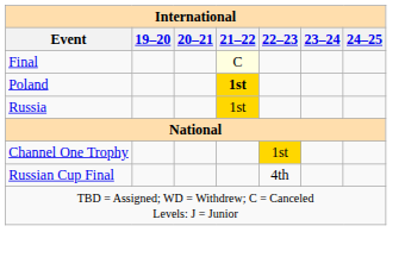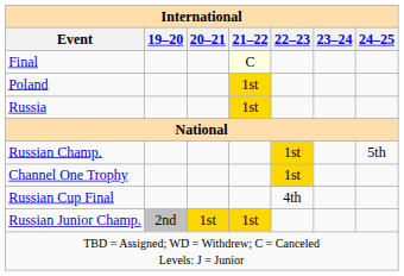 <table class="wikitable" style="text-align:center">
 <tr>
 <th style="background-color: #ffdead; " colspan=7 align=center>International</th>
 </tr>
 <tr>
 <th>Event</th>
 <th><a href='#'>19–20</a></th>
 <th><a href='#'>20–21</a></th>
 <th><a href='#'>21–22</a></th>
 <th><a href='#'>22–23</a></th>
 <th><a href='#'>23–24</a></th>
 <th><a href='#'>24–25</a></th>
 </tr>
 <tr>
 <td align=left> <a href='#'>Final</a></td>
 <td></td>
 <td></td>
 <td style="background: lightyellow;">C</td>
 <td></td>
 <td></td>
 <td></td>
 </tr>
 <tr>
 <td align=left> <a href='#'>Poland</a></td>
 <td></td>
 <td></td>
-<td bgcolor=gold><strong>1st</strong></td>
+<td bgcolor=gold>1st</td>
 <td></td>
 <td></td>
 <td></td>
 </tr>
 <tr>
 <td align=left> <a href='#'>Russia</a></td>
 <td></td>
 <td></td>
 <td bgcolor=gold>1st</td>
 <td></td>
 <td></td>
 <td></td>
 </tr>
 <tr>
 <th style="background-color: #ffdead; " colspan=7 align=center>National</th>
+</tr>
+<tr>
+<td align=left><a href='#'>Russian Champ.</a></td>
+<td></td>
+<td></td>
+<td></td>
+<td bgcolor=gold>1st</td>
+<td></td>
+<td>5th</td>
 </tr>
 <tr>
 <td align=left><a href='#'>Channel One Trophy</a></td>
 <td></td>
 <td></td>
 <td></td>
 <td bgcolor=gold>1st</td>
 <td></td>
 <td></td>
 </tr>
 <tr>
 <td align=left><a href='#'>Russian Cup Final</a></td>
 <td></td>
 <td></td>
 <td></td>
 <td>4th</td>
 <td></td>
 <td></td>
 </tr>
 <tr>
+<td align=left><a href='#'>Russian Junior Champ.</a></td>
+<td bgcolor=silver>2nd</td>
+<td bgcolor=gold>1st</td>
+<td bgcolor=gold>1st</td>
+<td></td>
+<td></td>
+<td></td>
+</tr>
+<tr>
 <td colspan=7 align=center><small> TBD = Assigned; WD = Withdrew; C = Canceled <br> Levels: J = Junior </small></td>
 </tr>
 </table>
